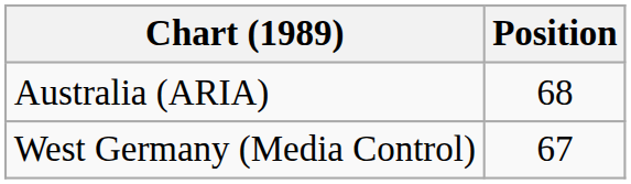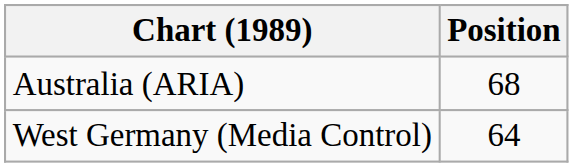 <table class="wikitable">
 <tr>
 <th>Chart (1989)</th>
 <th>Position</th>
 </tr>
 <tr>
 <td>Australia (ARIA)</td>
 <td style="text-align:center;">68</td>
 </tr>
 <tr>
 <td>West Germany (Media Control)</td>
-<td style="text-align:center;">67</td>
+<td style="text-align:center;">64</td>
 </tr>
 </table>
